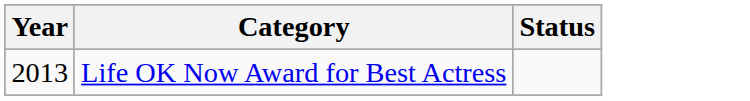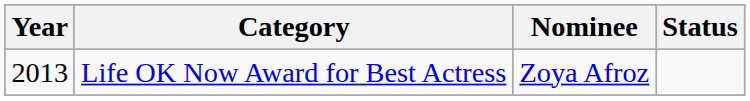 <table class="wikitable">
 <tr style="background:#ff9; text-align:center;">
 <th>Year</th>
 <th>Category</th>
+<th>Nominee</th>
 <th>Status</th>
 </tr>
 <tr>
 <td>2013</td>
 <td><a href='#'>Life OK Now Award for Best Actress</a></td>
+<td><a href='#'>Zoya Afroz</a></td>
 <td></td>
 </tr>
 </table>
